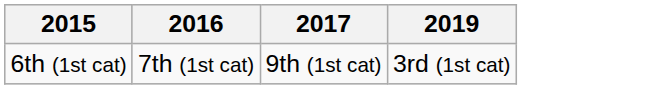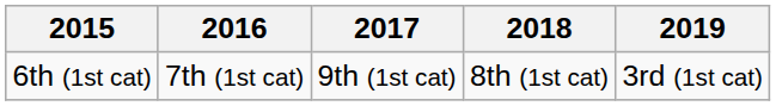 <table class="wikitable">
 <tr>
 <th>2015</th>
 <th>2016</th>
 <th>2017</th>
+<th>2018</th>
 <th>2019</th>
 </tr>
 <tr>
 <td><abbr>6th</abbr> <small>(<abbr>1st cat</abbr>)</small></td>
 <td><abbr>7th</abbr> <small>(<abbr>1st cat</abbr>)</small></td>
 <td><abbr>9th</abbr> <small>(<abbr>1st cat</abbr>)</small></td>
+<td><abbr>8th</abbr> <small>(<abbr>1st cat</abbr>)</small></td>
 <td><abbr>3rd</abbr> <small>(<abbr>1st cat</abbr>)</small></td>
 </tr>
 </table>
